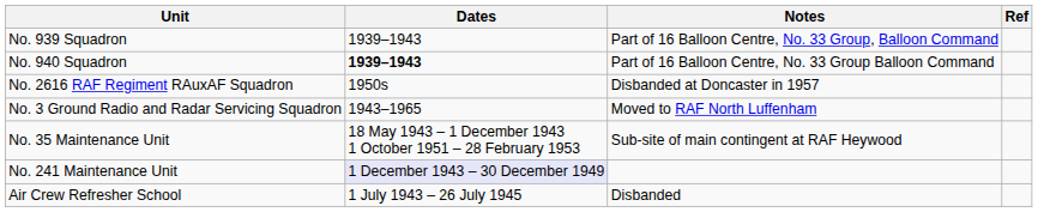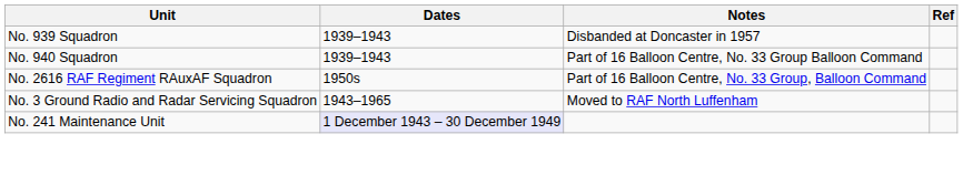 <table class="wikitable">
 <tr>
 <th>Unit</th>
 <th>Dates</th>
 <th>Notes</th>
 <th>Ref</th>
 </tr>
 <tr>
 <td>No. 939 Squadron</td>
 <td>1939–1943</td>
-<td>Part of 16 Balloon Centre, <a href='#'>No. 33 Group</a>, <a href='#'>Balloon Command</a></td>
+<td>Disbanded at Doncaster in 1957</td>
 <td></td>
 </tr>
 <tr>
 <td>No. 940 Squadron</td>
-<td><strong>1939–1943</strong></td>
+<td>1939–1943</td>
 <td>Part of 16 Balloon Centre, No. 33 Group Balloon Command</td>
 <td></td>
 </tr>
 <tr>
 <td>No. 2616 <a href='#'>RAF Regiment</a> RAuxAF Squadron</td>
 <td>1950s</td>
-<td>Disbanded at Doncaster in 1957</td>
+<td>Part of 16 Balloon Centre, <a href='#'>No. 33 Group</a>, <a href='#'>Balloon Command</a></td>
 <td></td>
 </tr>
 <tr>
 <td>No. 3 Ground Radio and Radar Servicing Squadron</td>
 <td>1943–1965</td>
 <td>Moved to <a href='#'>RAF North Luffenham</a></td>
 <td></td>
 </tr>
 <tr>
-<td>No. 35 Maintenance Unit</td>
-<td>18 May 1943 – 1 December 1943<br>1 October 1951 – 28 February 1953</td>
-<td>Sub-site of main contingent at RAF Heywood</td>
-<td></td>
-</tr>
-<tr>
 <td>No. 241 Maintenance Unit</td>
 <td style="background: lavender;">1 December 1943 – 30 December 1949</td>
 <td></td>
 <td></td>
 </tr>
-<tr>
-<td>Air Crew Refresher School</td>
-<td>1 July 1943 – 26 July 1945</td>
-<td>Disbanded</td>
-<td></td>
-</tr>
 </table>
